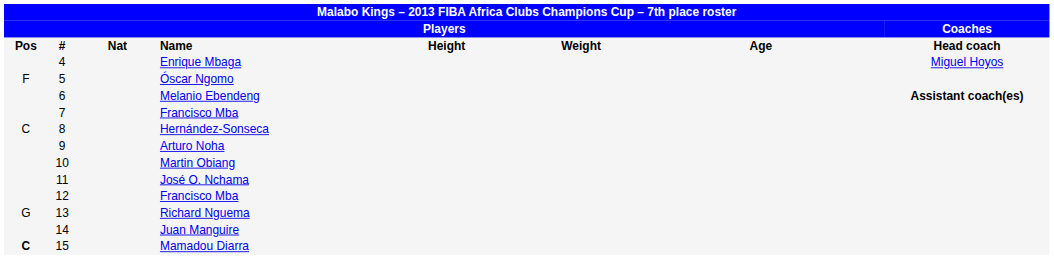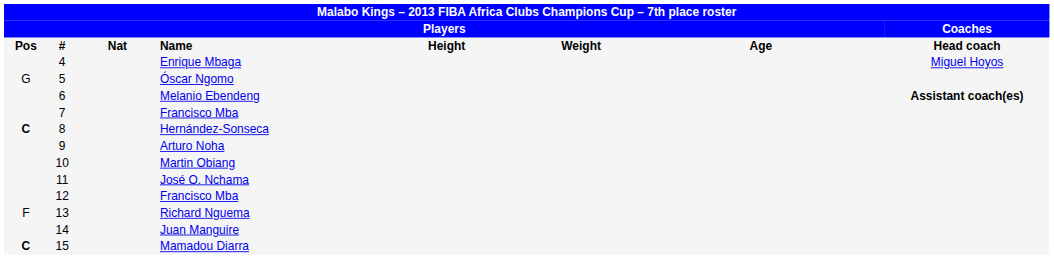 <table border=0 cellpadding=2 cellspacing=0  |- bgcolor=#f5f5f5 style="text-align:center; font-size:85%;" width=75%>
 <tr>
 <td colspan="8" style="background: blue; color: white"><strong>Malabo Kings – 2013 FIBA Africa Clubs Champions Cup – 7th place roster</strong></td>
 </tr>
 <tr>
 <td colspan="7" style="background: blue; color: white"><strong>Players</strong></td>
 <td style="background: blue; color: white"><strong>Coaches</strong></td>
 </tr>
 <tr style="background=#f5f5f5; color: black">
 <th width=5px>Pos</th>
 <th width=5px>#</th>
 <th width=50px>Nat</th>
 <th width=135px align=left>Name</th>
 <th width=100px>Height</th>
 <th width=70px>Weight</th>
 <th width=160px>Age</th>
 <th width=105px>Head coach</th>
 </tr>
 <tr>
 <td></td>
 <td>4</td>
 <td></td>
 <td align=left><a href='#'>Enrique Mbaga</a></td>
 <td></td>
 <td></td>
 <td></td>
 <td> <a href='#'>Miguel Hoyos</a></td>
 </tr>
 <tr>
-<td>F</td>
+<td>G</td>
 <td>5</td>
 <td></td>
 <td align=left><a href='#'>Óscar Ngomo</a></td>
 <td><span></span></td>
 <td></td>
 <td><span></span></td>
 <td></td>
 </tr>
 <tr>
 <td></td>
 <td>6</td>
 <td></td>
 <td align=left><a href='#'>Melanio Ebendeng</a></td>
 <td></td>
 <td></td>
 <td><span></span></td>
 <td><strong>Assistant coach(es)</strong></td>
 </tr>
 <tr>
 <td></td>
 <td>7</td>
 <td></td>
 <td align=left><a href='#'>Francisco Mba</a></td>
 <td></td>
 <td></td>
 <td><span></span></td>
 <td></td>
 </tr>
 <tr>
-<td>C</td>
+<td><strong>C</strong></td>
 <td>8</td>
 <td></td>
 <td align=left><a href='#'>Hernández-Sonseca</a></td>
 <td><span></span></td>
 <td><span></span></td>
 <td><span></span></td>
 <td></td>
 </tr>
 <tr>
 <td></td>
 <td>9</td>
 <td></td>
 <td align=left><a href='#'>Arturo Noha</a></td>
 <td></td>
 <td></td>
 <td><span></span></td>
 </tr>
 <tr>
 <td></td>
 <td>10</td>
 <td></td>
 <td align=left><a href='#'>Martin Obiang</a></td>
 <td></td>
 <td></td>
 <td><span></span></td>
 </tr>
 <tr>
 <td></td>
 <td>11</td>
 <td></td>
 <td align=left><a href='#'>José O. Nchama</a></td>
 <td></td>
 <td></td>
 <td><span></span></td>
 </tr>
 <tr>
 <td></td>
 <td>12</td>
 <td></td>
 <td align=left><a href='#'>Francisco Mba</a></td>
 <td></td>
 <td></td>
 <td></td>
 <td></td>
 </tr>
 <tr>
-<td>G</td>
+<td>F</td>
 <td>13</td>
 <td> </td>
 <td align=left><a href='#'>Richard Nguema</a></td>
 <td><span></span></td>
 <td></td>
 <td><span></span></td>
 <td></td>
 </tr>
 <tr>
 <td></td>
 <td>14</td>
 <td></td>
 <td align=left><a href='#'>Juan Manguire</a></td>
 <td></td>
 <td></td>
 <td></td>
 <td></td>
 </tr>
 <tr>
 <td><strong>C</strong></td>
 <td>15</td>
 <td></td>
 <td align=left><a href='#'>Mamadou Diarra</a></td>
 <td><span></span></td>
 <td><span></span></td>
 <td><span></span></td>
 <td></td>
 </tr>
 </table>
